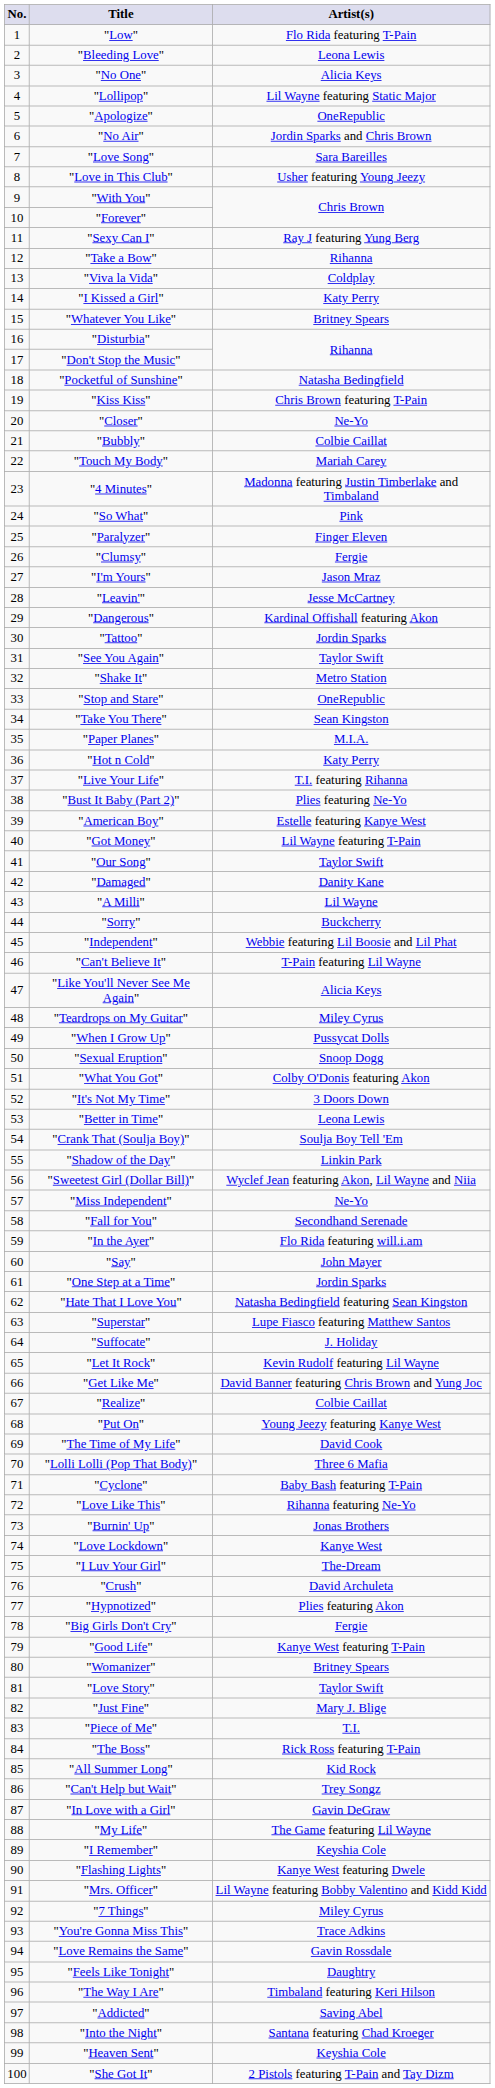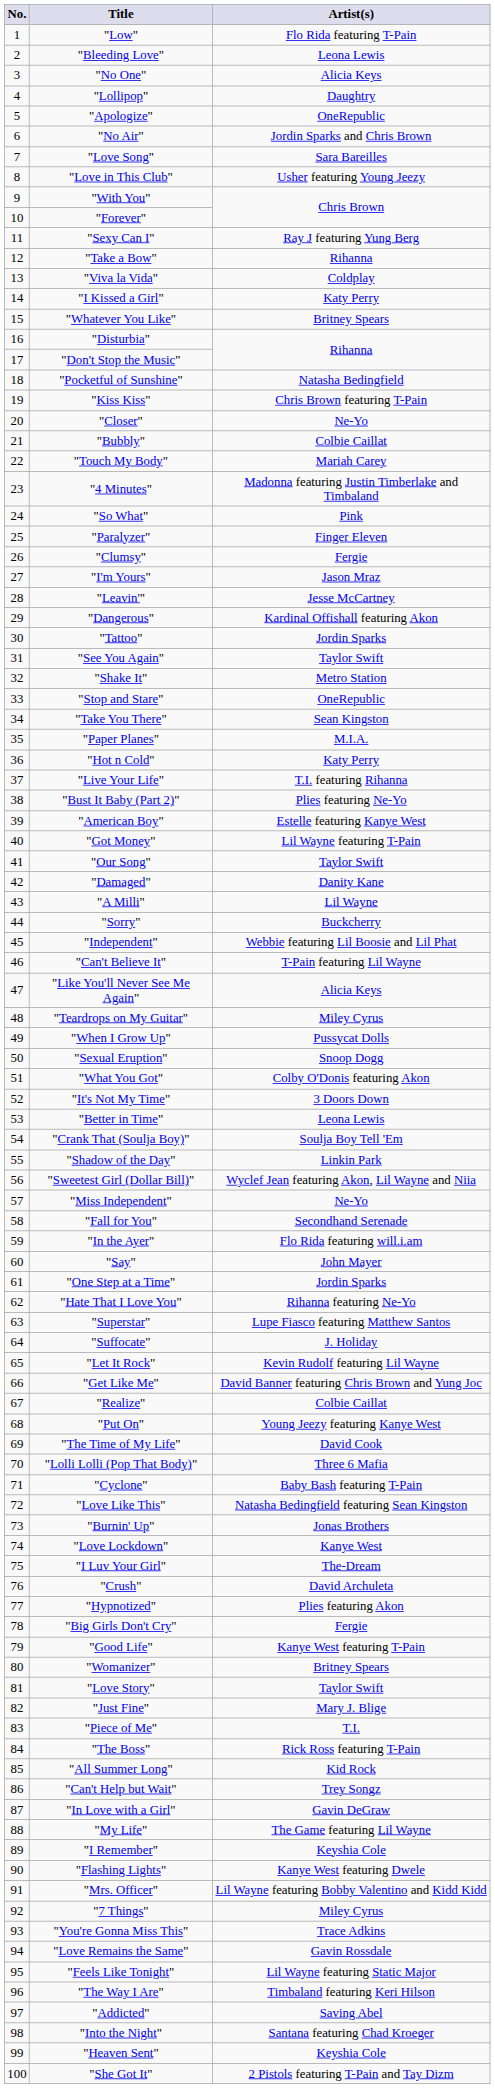 <table class="wikitable sortable" style="text-align: center">
 <tr>
 <th scope="col" style="background:#dde;">No.</th>
 <th scope="col" style="background:#dde;">Title</th>
 <th scope="col" style="background:#dde;">Artist(s)</th>
 </tr>
 <tr>
 <td>1</td>
 <td>"<a href='#'>Low</a>"</td>
 <td><a href='#'>Flo Rida</a> featuring <a href='#'>T-Pain</a></td>
 </tr>
 <tr>
 <td>2</td>
 <td>"<a href='#'>Bleeding Love</a>"</td>
 <td><a href='#'>Leona Lewis</a></td>
 </tr>
 <tr>
 <td>3</td>
 <td>"<a href='#'>No One</a>"</td>
 <td><a href='#'>Alicia Keys</a></td>
 </tr>
 <tr>
 <td>4</td>
 <td>"<a href='#'>Lollipop</a>"</td>
-<td><a href='#'>Lil Wayne</a> featuring <a href='#'>Static Major</a></td>
+<td><a href='#'>Daughtry</a></td>
 </tr>
 <tr>
 <td>5</td>
 <td>"<a href='#'>Apologize</a>"</td>
 <td><a href='#'>OneRepublic</a></td>
 </tr>
 <tr>
 <td>6</td>
 <td>"<a href='#'>No Air</a>"</td>
 <td><a href='#'>Jordin Sparks</a> and <a href='#'>Chris Brown</a></td>
 </tr>
 <tr>
 <td>7</td>
 <td>"<a href='#'>Love Song</a>"</td>
 <td><a href='#'>Sara Bareilles</a></td>
 </tr>
 <tr>
 <td>8</td>
 <td>"<a href='#'>Love in This Club</a>"</td>
 <td><a href='#'>Usher</a> featuring <a href='#'>Young Jeezy</a></td>
 </tr>
 <tr>
 <td>9</td>
 <td>"<a href='#'>With You</a>"</td>
 <td rowspan="2"><a href='#'>Chris Brown</a></td>
 </tr>
 <tr>
 <td>10</td>
 <td>"<a href='#'>Forever</a>"</td>
 </tr>
 <tr>
 <td>11</td>
 <td>"<a href='#'>Sexy Can I</a>"</td>
 <td><a href='#'>Ray J</a> featuring <a href='#'>Yung Berg</a></td>
 </tr>
 <tr>
 <td>12</td>
 <td>"<a href='#'>Take a Bow</a>"</td>
 <td><a href='#'>Rihanna</a></td>
 </tr>
 <tr>
 <td>13</td>
 <td>"<a href='#'>Viva la Vida</a>"</td>
 <td><a href='#'>Coldplay</a></td>
 </tr>
 <tr>
 <td>14</td>
 <td>"<a href='#'>I Kissed a Girl</a>"</td>
 <td><a href='#'>Katy Perry</a></td>
 </tr>
 <tr>
 <td>15</td>
 <td>"<a href='#'>Whatever You Like</a>"</td>
 <td><a href='#'>Britney Spears</a></td>
 </tr>
 <tr>
 <td>16</td>
 <td>"<a href='#'>Disturbia</a>"</td>
 <td rowspan="2"><a href='#'>Rihanna</a></td>
 </tr>
 <tr>
 <td>17</td>
 <td>"<a href='#'>Don't Stop the Music</a>"</td>
 </tr>
 <tr>
 <td>18</td>
 <td>"<a href='#'>Pocketful of Sunshine</a>"</td>
 <td><a href='#'>Natasha Bedingfield</a></td>
 </tr>
 <tr>
 <td>19</td>
 <td>"<a href='#'>Kiss Kiss</a>"</td>
 <td><a href='#'>Chris Brown</a> featuring <a href='#'>T-Pain</a></td>
 </tr>
 <tr>
 <td>20</td>
 <td>"<a href='#'>Closer</a>"</td>
 <td><a href='#'>Ne-Yo</a></td>
 </tr>
 <tr>
 <td>21</td>
 <td>"<a href='#'>Bubbly</a>"</td>
 <td><a href='#'>Colbie Caillat</a></td>
 </tr>
 <tr>
 <td>22</td>
 <td>"<a href='#'>Touch My Body</a>"</td>
 <td><a href='#'>Mariah Carey</a></td>
 </tr>
 <tr>
 <td>23</td>
 <td>"<a href='#'>4 Minutes</a>"</td>
 <td><a href='#'>Madonna</a> featuring <a href='#'>Justin Timberlake</a> and <a href='#'>Timbaland</a></td>
 </tr>
 <tr>
 <td>24</td>
 <td>"<a href='#'>So What</a>"</td>
 <td><a href='#'>Pink</a></td>
 </tr>
 <tr>
 <td>25</td>
 <td>"<a href='#'>Paralyzer</a>"</td>
 <td><a href='#'>Finger Eleven</a></td>
 </tr>
 <tr>
 <td>26</td>
 <td>"<a href='#'>Clumsy</a>"</td>
 <td><a href='#'>Fergie</a></td>
 </tr>
 <tr>
 <td>27</td>
 <td>"<a href='#'>I'm Yours</a>"</td>
 <td><a href='#'>Jason Mraz</a></td>
 </tr>
 <tr>
 <td>28</td>
 <td>"<a href='#'>Leavin'</a>"</td>
 <td><a href='#'>Jesse McCartney</a></td>
 </tr>
 <tr>
 <td>29</td>
 <td>"<a href='#'>Dangerous</a>"</td>
 <td><a href='#'>Kardinal Offishall</a> featuring <a href='#'>Akon</a></td>
 </tr>
 <tr>
 <td>30</td>
 <td>"<a href='#'>Tattoo</a>"</td>
 <td><a href='#'>Jordin Sparks</a></td>
 </tr>
 <tr>
 <td>31</td>
 <td>"<a href='#'>See You Again</a>"</td>
 <td><a href='#'>Taylor Swift</a></td>
 </tr>
 <tr>
 <td>32</td>
 <td>"<a href='#'>Shake It</a>"</td>
 <td><a href='#'>Metro Station</a></td>
 </tr>
 <tr>
 <td>33</td>
 <td>"<a href='#'>Stop and Stare</a>"</td>
 <td><a href='#'>OneRepublic</a></td>
 </tr>
 <tr>
 <td>34</td>
 <td>"<a href='#'>Take You There</a>"</td>
 <td><a href='#'>Sean Kingston</a></td>
 </tr>
 <tr>
 <td>35</td>
 <td>"<a href='#'>Paper Planes</a>"</td>
 <td><a href='#'>M.I.A.</a></td>
 </tr>
 <tr>
 <td>36</td>
 <td>"<a href='#'>Hot n Cold</a>"</td>
 <td><a href='#'>Katy Perry</a></td>
 </tr>
 <tr>
 <td>37</td>
 <td>"<a href='#'>Live Your Life</a>"</td>
 <td><a href='#'>T.I.</a> featuring <a href='#'>Rihanna</a></td>
 </tr>
 <tr>
 <td>38</td>
 <td>"<a href='#'>Bust It Baby (Part 2)</a>"</td>
 <td><a href='#'>Plies</a> featuring <a href='#'>Ne-Yo</a></td>
 </tr>
 <tr>
 <td>39</td>
 <td>"<a href='#'>American Boy</a>"</td>
 <td><a href='#'>Estelle</a> featuring <a href='#'>Kanye West</a></td>
 </tr>
 <tr>
 <td>40</td>
 <td>"<a href='#'>Got Money</a>"</td>
 <td><a href='#'>Lil Wayne</a> featuring <a href='#'>T-Pain</a></td>
 </tr>
 <tr>
 <td>41</td>
 <td>"<a href='#'>Our Song</a>"</td>
 <td><a href='#'>Taylor Swift</a></td>
 </tr>
 <tr>
 <td>42</td>
 <td>"<a href='#'>Damaged</a>"</td>
 <td><a href='#'>Danity Kane</a></td>
 </tr>
 <tr>
 <td>43</td>
 <td>"<a href='#'>A Milli</a>"</td>
 <td><a href='#'>Lil Wayne</a></td>
 </tr>
 <tr>
 <td>44</td>
 <td>"<a href='#'>Sorry</a>"</td>
 <td><a href='#'>Buckcherry</a></td>
 </tr>
 <tr>
 <td>45</td>
 <td>"<a href='#'>Independent</a>"</td>
 <td><a href='#'>Webbie</a> featuring <a href='#'>Lil Boosie</a> and <a href='#'>Lil Phat</a></td>
 </tr>
 <tr>
 <td>46</td>
 <td>"<a href='#'>Can't Believe It</a>"</td>
 <td><a href='#'>T-Pain</a> featuring <a href='#'>Lil Wayne</a></td>
 </tr>
 <tr>
 <td>47</td>
 <td>"<a href='#'>Like You'll Never See Me Again</a>"</td>
 <td><a href='#'>Alicia Keys</a></td>
 </tr>
 <tr>
 <td>48</td>
 <td>"<a href='#'>Teardrops on My Guitar</a>"</td>
 <td><a href='#'>Miley Cyrus</a></td>
 </tr>
 <tr>
 <td>49</td>
 <td>"<a href='#'>When I Grow Up</a>"</td>
 <td><a href='#'>Pussycat Dolls</a></td>
 </tr>
 <tr>
 <td>50</td>
 <td>"<a href='#'>Sexual Eruption</a>"</td>
 <td><a href='#'>Snoop Dogg</a></td>
 </tr>
 <tr>
 <td>51</td>
 <td>"<a href='#'>What You Got</a>"</td>
 <td><a href='#'>Colby O'Donis</a> featuring <a href='#'>Akon</a></td>
 </tr>
 <tr>
 <td>52</td>
 <td>"<a href='#'>It's Not My Time</a>"</td>
 <td><a href='#'>3 Doors Down</a></td>
 </tr>
 <tr>
 <td>53</td>
 <td>"<a href='#'>Better in Time</a>"</td>
 <td><a href='#'>Leona Lewis</a></td>
 </tr>
 <tr>
 <td>54</td>
 <td>"<a href='#'>Crank That (Soulja Boy)</a>"</td>
 <td><a href='#'>Soulja Boy Tell 'Em</a></td>
 </tr>
 <tr>
 <td>55</td>
 <td>"<a href='#'>Shadow of the Day</a>"</td>
 <td><a href='#'>Linkin Park</a></td>
 </tr>
 <tr>
 <td>56</td>
 <td>"<a href='#'>Sweetest Girl (Dollar Bill)</a>"</td>
 <td><a href='#'>Wyclef Jean</a> featuring <a href='#'>Akon</a>, <a href='#'>Lil Wayne</a> and <a href='#'>Niia</a></td>
 </tr>
 <tr>
 <td>57</td>
 <td>"<a href='#'>Miss Independent</a>"</td>
 <td><a href='#'>Ne-Yo</a></td>
 </tr>
 <tr>
 <td>58</td>
 <td>"<a href='#'>Fall for You</a>"</td>
 <td><a href='#'>Secondhand Serenade</a></td>
 </tr>
 <tr>
 <td>59</td>
 <td>"<a href='#'>In the Ayer</a>"</td>
 <td><a href='#'>Flo Rida</a> featuring <a href='#'>will.i.am</a></td>
 </tr>
 <tr>
 <td>60</td>
 <td>"<a href='#'>Say</a>"</td>
 <td><a href='#'>John Mayer</a></td>
 </tr>
 <tr>
 <td>61</td>
 <td>"<a href='#'>One Step at a Time</a>"</td>
 <td><a href='#'>Jordin Sparks</a></td>
 </tr>
 <tr>
 <td>62</td>
 <td>"<a href='#'>Hate That I Love You</a>"</td>
-<td><a href='#'>Natasha Bedingfield</a> featuring <a href='#'>Sean Kingston</a></td>
+<td><a href='#'>Rihanna</a> featuring <a href='#'>Ne-Yo</a></td>
 </tr>
 <tr>
 <td>63</td>
 <td>"<a href='#'>Superstar</a>"</td>
 <td><a href='#'>Lupe Fiasco</a> featuring <a href='#'>Matthew Santos</a></td>
 </tr>
 <tr>
 <td>64</td>
 <td>"<a href='#'>Suffocate</a>"</td>
 <td><a href='#'>J. Holiday</a></td>
 </tr>
 <tr>
 <td>65</td>
 <td>"<a href='#'>Let It Rock</a>"</td>
 <td><a href='#'>Kevin Rudolf</a> featuring <a href='#'>Lil Wayne</a></td>
 </tr>
 <tr>
 <td>66</td>
 <td>"<a href='#'>Get Like Me</a>"</td>
 <td><a href='#'>David Banner</a> featuring <a href='#'>Chris Brown</a> and <a href='#'>Yung Joc</a></td>
 </tr>
 <tr>
 <td>67</td>
 <td>"<a href='#'>Realize</a>"</td>
 <td><a href='#'>Colbie Caillat</a></td>
 </tr>
 <tr>
 <td>68</td>
 <td>"<a href='#'>Put On</a>"</td>
 <td><a href='#'>Young Jeezy</a> featuring <a href='#'>Kanye West</a></td>
 </tr>
 <tr>
 <td>69</td>
 <td>"<a href='#'>The Time of My Life</a>"</td>
 <td><a href='#'>David Cook</a></td>
 </tr>
 <tr>
 <td>70</td>
 <td>"<a href='#'>Lolli Lolli (Pop That Body)</a>"</td>
 <td><a href='#'>Three 6 Mafia</a></td>
 </tr>
 <tr>
 <td>71</td>
 <td>"<a href='#'>Cyclone</a>"</td>
 <td><a href='#'>Baby Bash</a> featuring <a href='#'>T-Pain</a></td>
 </tr>
 <tr>
 <td>72</td>
 <td>"<a href='#'>Love Like This</a>"</td>
-<td><a href='#'>Rihanna</a> featuring <a href='#'>Ne-Yo</a></td>
+<td><a href='#'>Natasha Bedingfield</a> featuring <a href='#'>Sean Kingston</a></td>
 </tr>
 <tr>
 <td>73</td>
 <td>"<a href='#'>Burnin' Up</a>"</td>
 <td><a href='#'>Jonas Brothers</a></td>
 </tr>
 <tr>
 <td>74</td>
 <td>"<a href='#'>Love Lockdown</a>"</td>
 <td><a href='#'>Kanye West</a></td>
 </tr>
 <tr>
 <td>75</td>
 <td>"<a href='#'>I Luv Your Girl</a>"</td>
 <td><a href='#'>The-Dream</a></td>
 </tr>
 <tr>
 <td>76</td>
 <td>"<a href='#'>Crush</a>"</td>
 <td><a href='#'>David Archuleta</a></td>
 </tr>
 <tr>
 <td>77</td>
 <td>"<a href='#'>Hypnotized</a>"</td>
 <td><a href='#'>Plies</a> featuring <a href='#'>Akon</a></td>
 </tr>
 <tr>
 <td>78</td>
 <td>"<a href='#'>Big Girls Don't Cry</a>"</td>
 <td><a href='#'>Fergie</a></td>
 </tr>
 <tr>
 <td>79</td>
 <td>"<a href='#'>Good Life</a>"</td>
 <td><a href='#'>Kanye West</a> featuring <a href='#'>T-Pain</a></td>
 </tr>
 <tr>
 <td>80</td>
 <td>"<a href='#'>Womanizer</a>"</td>
 <td><a href='#'>Britney Spears</a></td>
 </tr>
 <tr>
 <td>81</td>
 <td>"<a href='#'>Love Story</a>"</td>
 <td><a href='#'>Taylor Swift</a></td>
 </tr>
 <tr>
 <td>82</td>
 <td>"<a href='#'>Just Fine</a>"</td>
 <td><a href='#'>Mary J. Blige</a></td>
 </tr>
 <tr>
 <td>83</td>
 <td>"<a href='#'>Piece of Me</a>"</td>
 <td><a href='#'>T.I.</a></td>
 </tr>
 <tr>
 <td>84</td>
 <td>"<a href='#'>The Boss</a>"</td>
 <td><a href='#'>Rick Ross</a> featuring <a href='#'>T-Pain</a></td>
 </tr>
 <tr>
 <td>85</td>
 <td>"<a href='#'>All Summer Long</a>"</td>
 <td><a href='#'>Kid Rock</a></td>
 </tr>
 <tr>
 <td>86</td>
 <td>"<a href='#'>Can't Help but Wait</a>"</td>
 <td><a href='#'>Trey Songz</a></td>
 </tr>
 <tr>
 <td>87</td>
 <td>"<a href='#'>In Love with a Girl</a>"</td>
 <td><a href='#'>Gavin DeGraw</a></td>
 </tr>
 <tr>
 <td>88</td>
 <td>"<a href='#'>My Life</a>"</td>
 <td><a href='#'>The Game</a> featuring <a href='#'>Lil Wayne</a></td>
 </tr>
 <tr>
 <td>89</td>
 <td>"<a href='#'>I Remember</a>"</td>
 <td><a href='#'>Keyshia Cole</a></td>
 </tr>
 <tr>
 <td>90</td>
 <td>"<a href='#'>Flashing Lights</a>"</td>
 <td><a href='#'>Kanye West</a> featuring <a href='#'>Dwele</a></td>
 </tr>
 <tr>
 <td>91</td>
 <td>"<a href='#'>Mrs. Officer</a>"</td>
 <td><a href='#'>Lil Wayne</a> featuring <a href='#'>Bobby Valentino</a> and <a href='#'>Kidd Kidd</a></td>
 </tr>
 <tr>
 <td>92</td>
 <td>"<a href='#'>7 Things</a>"</td>
 <td><a href='#'>Miley Cyrus</a></td>
 </tr>
 <tr>
 <td>93</td>
 <td>"<a href='#'>You're Gonna Miss This</a>"</td>
 <td><a href='#'>Trace Adkins</a></td>
 </tr>
 <tr>
 <td>94</td>
 <td>"<a href='#'>Love Remains the Same</a>"</td>
 <td><a href='#'>Gavin Rossdale</a></td>
 </tr>
 <tr>
 <td>95</td>
 <td>"<a href='#'>Feels Like Tonight</a>"</td>
-<td><a href='#'>Daughtry</a></td>
+<td><a href='#'>Lil Wayne</a> featuring <a href='#'>Static Major</a></td>
 </tr>
 <tr>
 <td>96</td>
 <td>"<a href='#'>The Way I Are</a>"</td>
 <td><a href='#'>Timbaland</a> featuring <a href='#'>Keri Hilson</a></td>
 </tr>
 <tr>
 <td>97</td>
 <td>"<a href='#'>Addicted</a>"</td>
 <td><a href='#'>Saving Abel</a></td>
 </tr>
 <tr>
 <td>98</td>
 <td>"<a href='#'>Into the Night</a>"</td>
 <td><a href='#'>Santana</a> featuring <a href='#'>Chad Kroeger</a></td>
 </tr>
 <tr>
 <td>99</td>
 <td>"<a href='#'>Heaven Sent</a>"</td>
 <td><a href='#'>Keyshia Cole</a></td>
 </tr>
 <tr>
 <td>100</td>
 <td>"<a href='#'>She Got It</a>"</td>
 <td><a href='#'>2 Pistols</a> featuring <a href='#'>T-Pain</a> and <a href='#'>Tay Dizm</a></td>
 </tr>
 </table>
